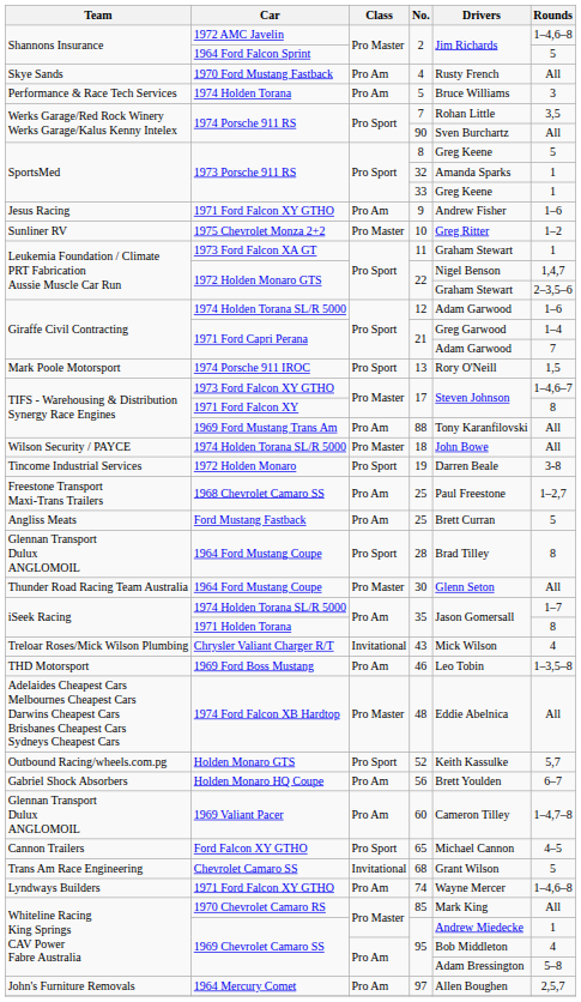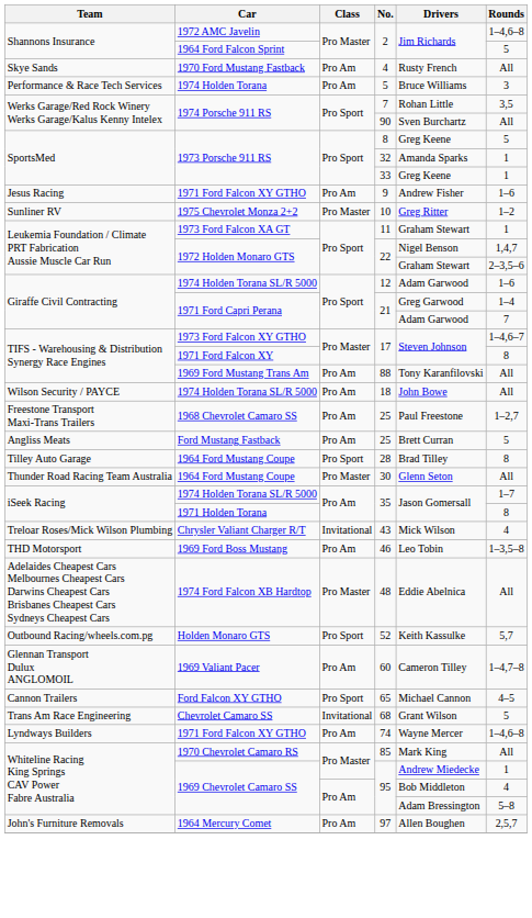 <table class="wikitable" style="font-size: 90%">
 <tr>
 <th>Team</th>
 <th>Car</th>
 <th>Class</th>
 <th>No.</th>
 <th>Drivers</th>
 <th>Rounds</th>
 </tr>
 <tr>
 <td rowspan=2>Shannons Insurance</td>
 <td><a href='#'>1972 AMC Javelin</a></td>
 <td rowspan=2>Pro Master</td>
 <td rowspan=2 align="center">2</td>
 <td rowspan=2> <a href='#'>Jim Richards</a></td>
 <td align="center">1–4,6–8</td>
 </tr>
 <tr>
 <td><a href='#'>1964 Ford Falcon Sprint</a></td>
 <td align="center">5</td>
 </tr>
 <tr>
 <td>Skye Sands</td>
 <td><a href='#'>1970 Ford Mustang Fastback</a></td>
 <td>Pro Am</td>
 <td align="center">4</td>
 <td> Rusty French</td>
 <td align="center">All</td>
 </tr>
 <tr>
 <td>Performance & Race Tech Services</td>
 <td><a href='#'>1974 Holden Torana</a></td>
 <td>Pro Am</td>
 <td align="center">5</td>
 <td> Bruce Williams</td>
 <td align="center">3</td>
 </tr>
 <tr>
 <td Rowspan=2>Werks Garage/Red Rock Winery<br>Werks Garage/Kalus Kenny Intelex</td>
 <td rowspan=2><a href='#'>1974 Porsche 911 RS</a></td>
 <td rowspan=2>Pro Sport</td>
 <td align="center">7</td>
 <td> Rohan Little</td>
 <td align="center">3,5</td>
 </tr>
 <tr>
 <td align="center">90</td>
 <td> Sven Burchartz</td>
 <td align="center">All</td>
 </tr>
 <tr>
 <td rowspan="3">SportsMed</td>
 <td rowspan="3"><a href='#'>1973 Porsche 911 RS</a></td>
 <td rowspan="3">Pro Sport</td>
 <td align="center">8</td>
 <td> Greg Keene</td>
 <td align="center">5</td>
 </tr>
 <tr>
 <td align="center">32</td>
 <td> Amanda Sparks</td>
 <td align="center">1</td>
 </tr>
 <tr>
 <td align="center">33</td>
 <td> Greg Keene</td>
 <td align="center">1</td>
 </tr>
 <tr>
 <td>Jesus Racing</td>
 <td><a href='#'>1971 Ford Falcon XY GTHO</a></td>
 <td>Pro Am</td>
 <td align="center">9</td>
 <td> Andrew Fisher</td>
 <td align="center">1–6</td>
 </tr>
 <tr>
 <td>Sunliner RV</td>
 <td><a href='#'>1975 Chevrolet Monza 2+2</a></td>
 <td>Pro Master</td>
 <td align="center">10</td>
 <td> <a href='#'>Greg Ritter</a></td>
 <td align="center">1–2</td>
 </tr>
 <tr>
 <td rowspan=3>Leukemia Foundation / Climate<br>PRT Fabrication<br>Aussie Muscle Car Run</td>
 <td><a href='#'>1973 Ford Falcon XA GT</a></td>
 <td rowspan=3>Pro Sport</td>
 <td align="center">11</td>
 <td> Graham Stewart</td>
 <td align="center">1</td>
 </tr>
 <tr>
 <td rowspan=2><a href='#'>1972 Holden Monaro GTS</a></td>
 <td rowspan=2 align="center">22</td>
 <td> Nigel Benson</td>
 <td align="center">1,4,7</td>
 </tr>
 <tr>
 <td> Graham Stewart</td>
 <td align="center">2–3,5–6</td>
 </tr>
 <tr>
 <td rowspan=3>Giraffe Civil Contracting</td>
 <td><a href='#'>1974 Holden Torana SL/R 5000</a></td>
 <td rowspan=3>Pro Sport</td>
 <td align="center">12</td>
 <td> Adam Garwood</td>
 <td align="center">1–6</td>
 </tr>
 <tr>
 <td rowspan=2><a href='#'>1971 Ford Capri Perana</a></td>
 <td rowspan=2 align="center">21</td>
 <td> Greg Garwood</td>
 <td align="center">1–4</td>
 </tr>
 <tr>
 <td> Adam Garwood</td>
 <td align="center">7</td>
 </tr>
 <tr>
-<td>Mark Poole Motorsport</td>
-<td><a href='#'>1974 Porsche 911 IROC</a></td>
-<td>Pro Sport</td>
-<td align="center">13</td>
-<td> Rory O'Neill</td>
-<td align="center">1,5</td>
-</tr>
-<tr>
 <td rowspan=3>TIFS - Warehousing & Distribution<br>Synergy Race Engines</td>
 <td><a href='#'>1973 Ford Falcon XY GTHO</a></td>
 <td rowspan=2>Pro Master</td>
 <td rowspan=2 align="center">17</td>
 <td rowspan=2> <a href='#'>Steven Johnson</a></td>
 <td align="center">1–4,6–7</td>
 </tr>
 <tr>
 <td><a href='#'>1971 Ford Falcon XY</a></td>
 <td align="center">8</td>
 </tr>
 <tr>
 <td><a href='#'>1969 Ford Mustang Trans Am</a></td>
 <td>Pro Am</td>
 <td align="center">88</td>
 <td> Tony Karanfilovski</td>
 <td align="center">All</td>
 </tr>
 <tr>
 <td>Wilson Security / PAYCE</td>
 <td><a href='#'>1974 Holden Torana SL/R 5000</a></td>
-<td>Pro Master</td>
+<td>Pro Am</td>
 <td align="center">18</td>
 <td> <a href='#'>John Bowe</a></td>
 <td align="center">All</td>
-</tr>
-<tr>
-<td>Tincome Industrial Services</td>
-<td><a href='#'>1972 Holden Monaro</a></td>
-<td>Pro Sport</td>
-<td align="center">19</td>
-<td> Darren Beale</td>
-<td align="center">3-8</td>
 </tr>
 <tr>
 <td>Freestone Transport<br>Maxi-Trans Trailers</td>
 <td><a href='#'>1968 Chevrolet Camaro SS</a></td>
 <td>Pro Am</td>
 <td align="center">25</td>
 <td> Paul Freestone</td>
 <td align="center">1–2,7</td>
 </tr>
 <tr>
 <td>Angliss Meats</td>
 <td><a href='#'>Ford Mustang Fastback</a></td>
 <td>Pro Am</td>
 <td align="center">25</td>
 <td> Brett Curran</td>
 <td align="center">5</td>
 </tr>
 <tr>
-<td>Glennan Transport<br>Dulux<br>ANGLOMOIL</td>
+<td>Tilley Auto Garage</td>
 <td><a href='#'>1964 Ford Mustang Coupe</a></td>
 <td>Pro Sport</td>
 <td align="center">28</td>
 <td> Brad Tilley</td>
 <td align="center">8</td>
 </tr>
 <tr>
 <td>Thunder Road Racing Team Australia</td>
 <td><a href='#'>1964 Ford Mustang Coupe</a></td>
 <td>Pro Master</td>
 <td align="center">30</td>
 <td> <a href='#'>Glenn Seton</a></td>
 <td align="center">All</td>
 </tr>
 <tr>
 <td rowspan=2>iSeek Racing</td>
 <td><a href='#'>1974 Holden Torana SL/R 5000</a></td>
 <td rowspan=2>Pro Am</td>
 <td rowspan=2 align="center">35</td>
 <td rowspan=2> Jason Gomersall</td>
 <td align="center">1–7</td>
 </tr>
 <tr>
 <td><a href='#'>1971 Holden Torana</a></td>
 <td align="center">8</td>
 </tr>
 <tr>
 <td>Treloar Roses/Mick Wilson Plumbing</td>
 <td><a href='#'>Chrysler Valiant Charger R/T</a></td>
 <td>Invitational</td>
 <td align="center">43</td>
 <td> Mick Wilson</td>
 <td align="center">4</td>
 </tr>
 <tr>
 <td>THD Motorsport</td>
 <td><a href='#'>1969 Ford Boss Mustang</a></td>
 <td>Pro Am</td>
 <td align="center">46</td>
 <td> Leo Tobin</td>
 <td align="center">1–3,5–8</td>
 </tr>
 <tr>
 <td>Adelaides Cheapest Cars<br>Melbournes Cheapest Cars<br>Darwins Cheapest Cars<br>Brisbanes Cheapest Cars<br>Sydneys Cheapest Cars</td>
 <td><a href='#'>1974 Ford Falcon XB Hardtop</a></td>
 <td>Pro Master</td>
 <td align="center">48</td>
 <td> Eddie Abelnica</td>
 <td align="center">All</td>
 </tr>
 <tr>
 <td>Outbound Racing/wheels.com.pg</td>
 <td><a href='#'>Holden Monaro GTS</a></td>
 <td>Pro Sport</td>
 <td align="center">52</td>
 <td> Keith Kassulke</td>
 <td align="center">5,7</td>
-</tr>
-<tr>
-<td>Gabriel Shock Absorbers</td>
-<td><a href='#'> Holden Monaro HQ Coupe</a></td>
-<td>Pro Am</td>
-<td align="center">56</td>
-<td> Brett Youlden</td>
-<td align="center">6–7</td>
 </tr>
 <tr>
 <td>Glennan Transport<br>Dulux<br>ANGLOMOIL</td>
 <td><a href='#'>1969 Valiant Pacer</a></td>
 <td>Pro Am</td>
 <td align="center">60</td>
 <td> Cameron Tilley</td>
 <td align="center">1–4,7–8</td>
 </tr>
 <tr>
 <td>Cannon Trailers</td>
 <td><a href='#'>Ford Falcon XY GTHO</a></td>
 <td>Pro Sport</td>
 <td align="center">65</td>
 <td> Michael Cannon</td>
 <td align="center">4–5</td>
 </tr>
 <tr>
 <td>Trans Am Race Engineering</td>
 <td><a href='#'>Chevrolet Camaro SS</a></td>
 <td>Invitational</td>
 <td align="center">68</td>
 <td> Grant Wilson</td>
 <td align="center">5</td>
 </tr>
 <tr>
 <td>Lyndways Builders</td>
 <td><a href='#'>1971 Ford Falcon XY GTHO</a></td>
 <td>Pro Am</td>
 <td align="center">74</td>
 <td> Wayne Mercer</td>
 <td align="center">1–4,6–8</td>
 </tr>
 <tr>
 <td rowspan="4">Whiteline Racing<br>King Springs<br>CAV Power<br>Fabre Australia</td>
 <td><a href='#'>1970 Chevrolet Camaro RS</a></td>
 <td rowspan="2">Pro Master</td>
 <td align="center">85</td>
 <td> Mark King</td>
 <td align="center">All</td>
 </tr>
 <tr>
 <td rowspan=3><a href='#'>1969 Chevrolet Camaro SS</a></td>
 <td rowspan=3 align="center">95</td>
 <td> <a href='#'>Andrew Miedecke</a></td>
 <td align="center">1</td>
 </tr>
 <tr>
 <td rowspan="2">Pro Am</td>
 <td> Bob Middleton</td>
 <td align="center">4</td>
 </tr>
 <tr>
 <td> Adam Bressington</td>
 <td align="center">5–8</td>
 </tr>
 <tr>
 <td>John's Furniture Removals</td>
 <td><a href='#'>1964 Mercury Comet</a></td>
 <td>Pro Am</td>
 <td align="center">97</td>
 <td> Allen Boughen</td>
 <td align="center">2,5,7</td>
 </tr>
 <tr>
 </tr>
 </table>
